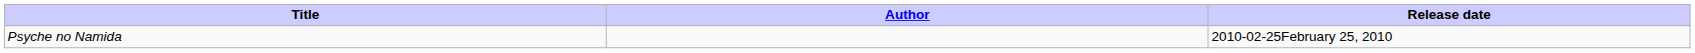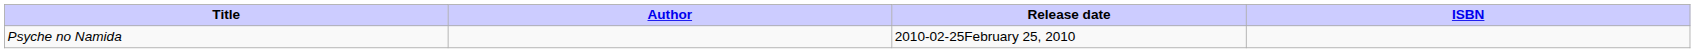 <table class="wikitable" style="width: 100%;">
 <tr>
 <th width=25% style="background:#ccf;">Title</th>
 <th width=25% style="background:#ccf;"><a href='#'>Author</a></th>
 <th width=20% style="background:#ccf;">Release date</th>
+<th width=25% style="background:#ccf;"><a href='#'>ISBN</a></th>
 </tr>
 <tr>
 <td><em>Psyche no Namida</em></td>
 <td></td>
 <td><span>2010-02-25</span>February 25, 2010</td>
+<td></td>
 </tr>
 </table>
